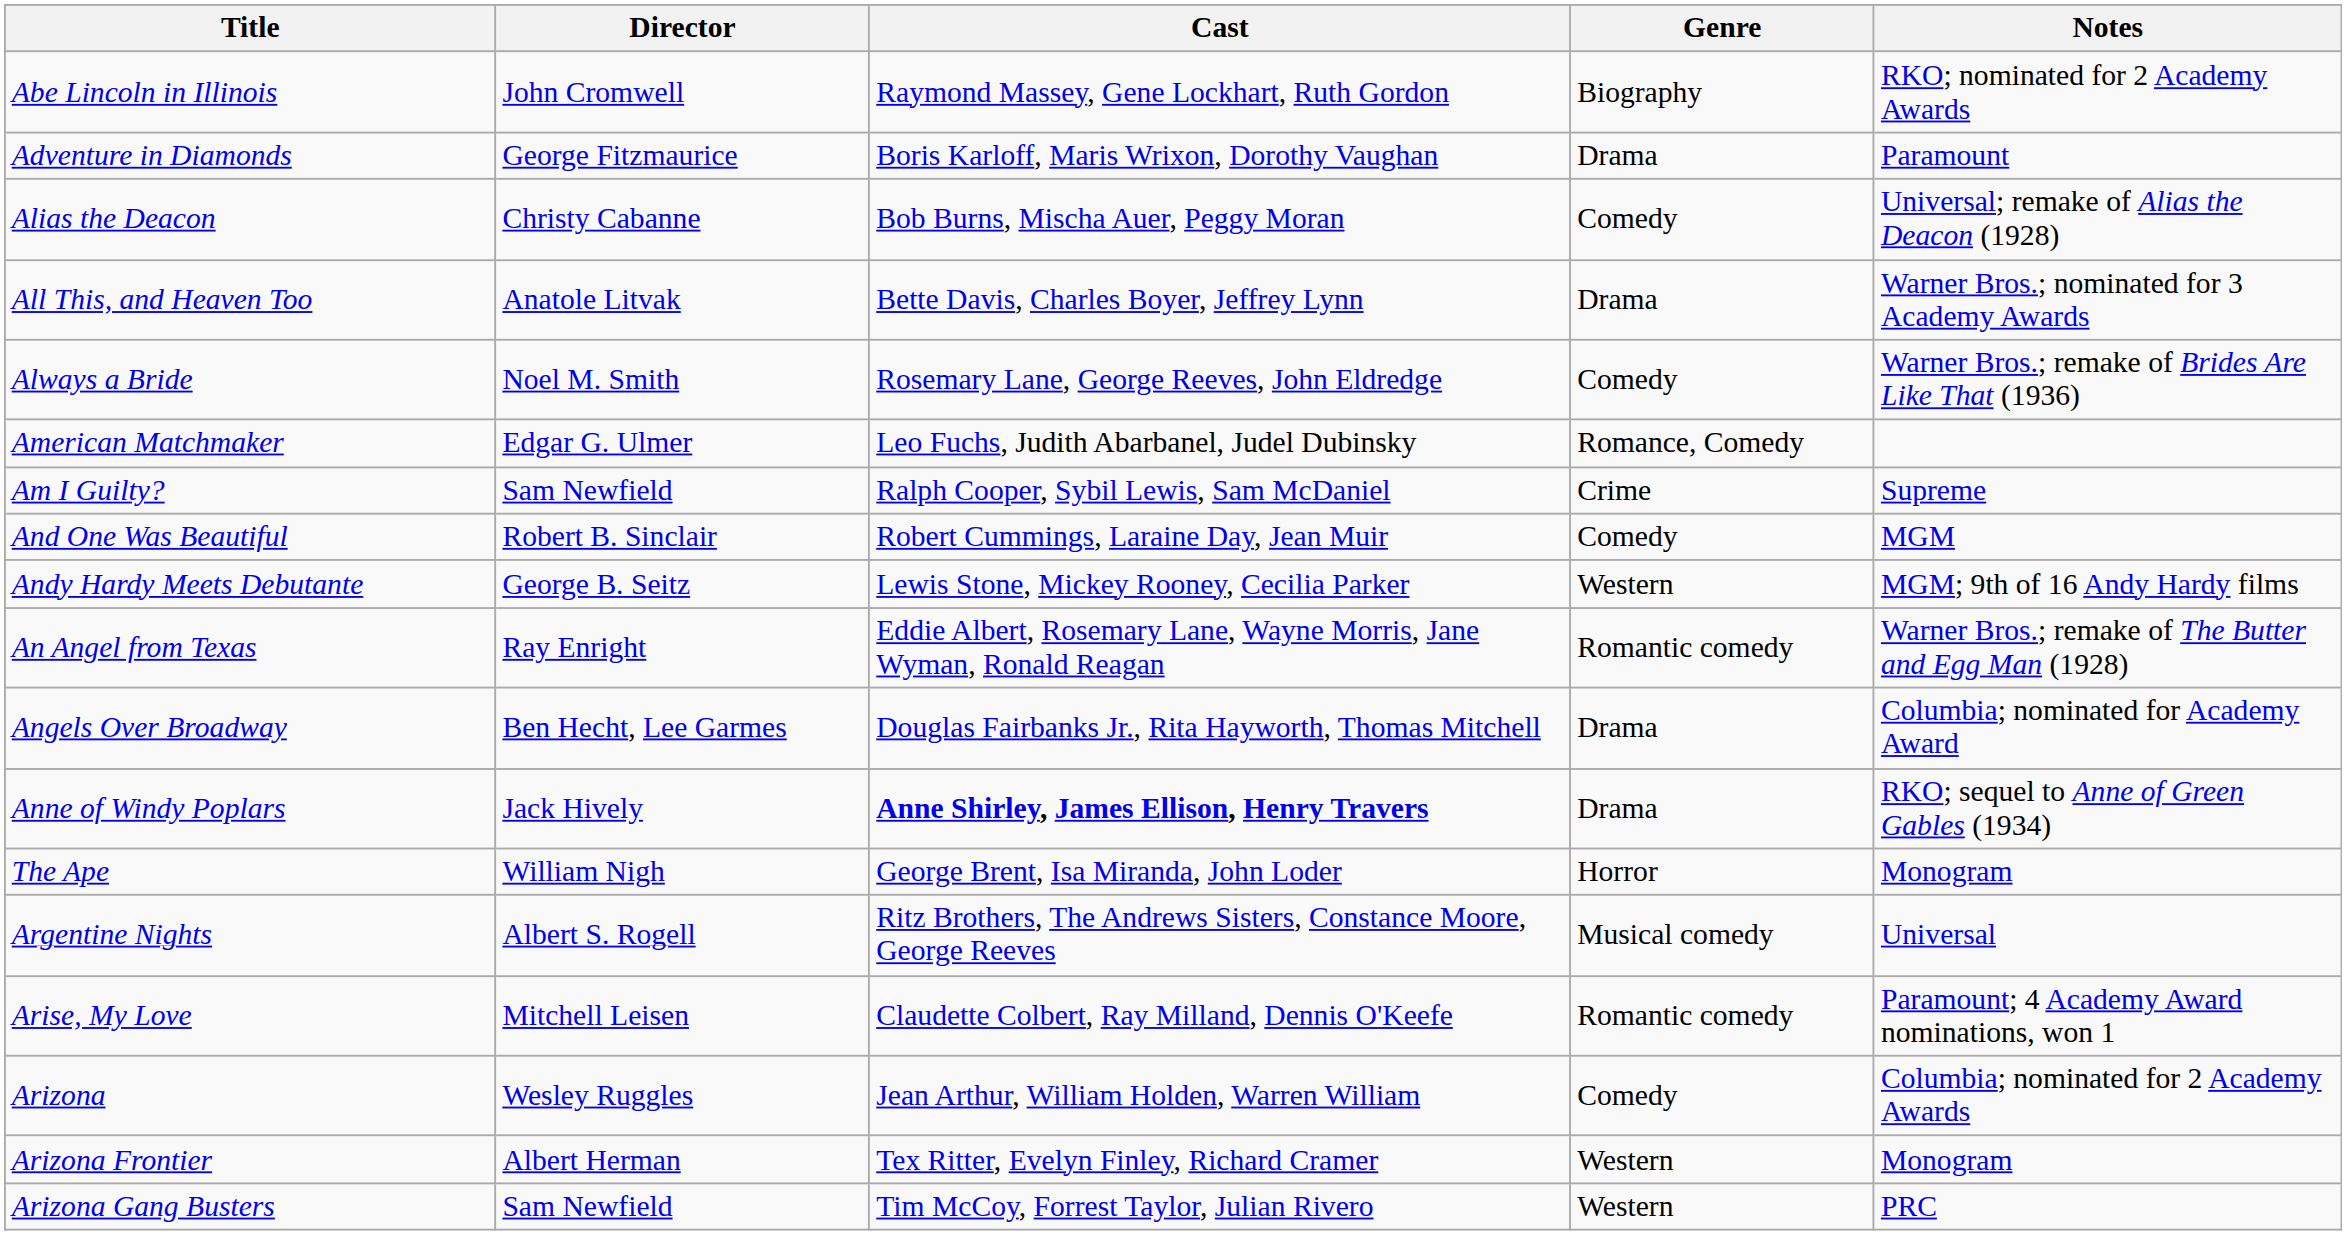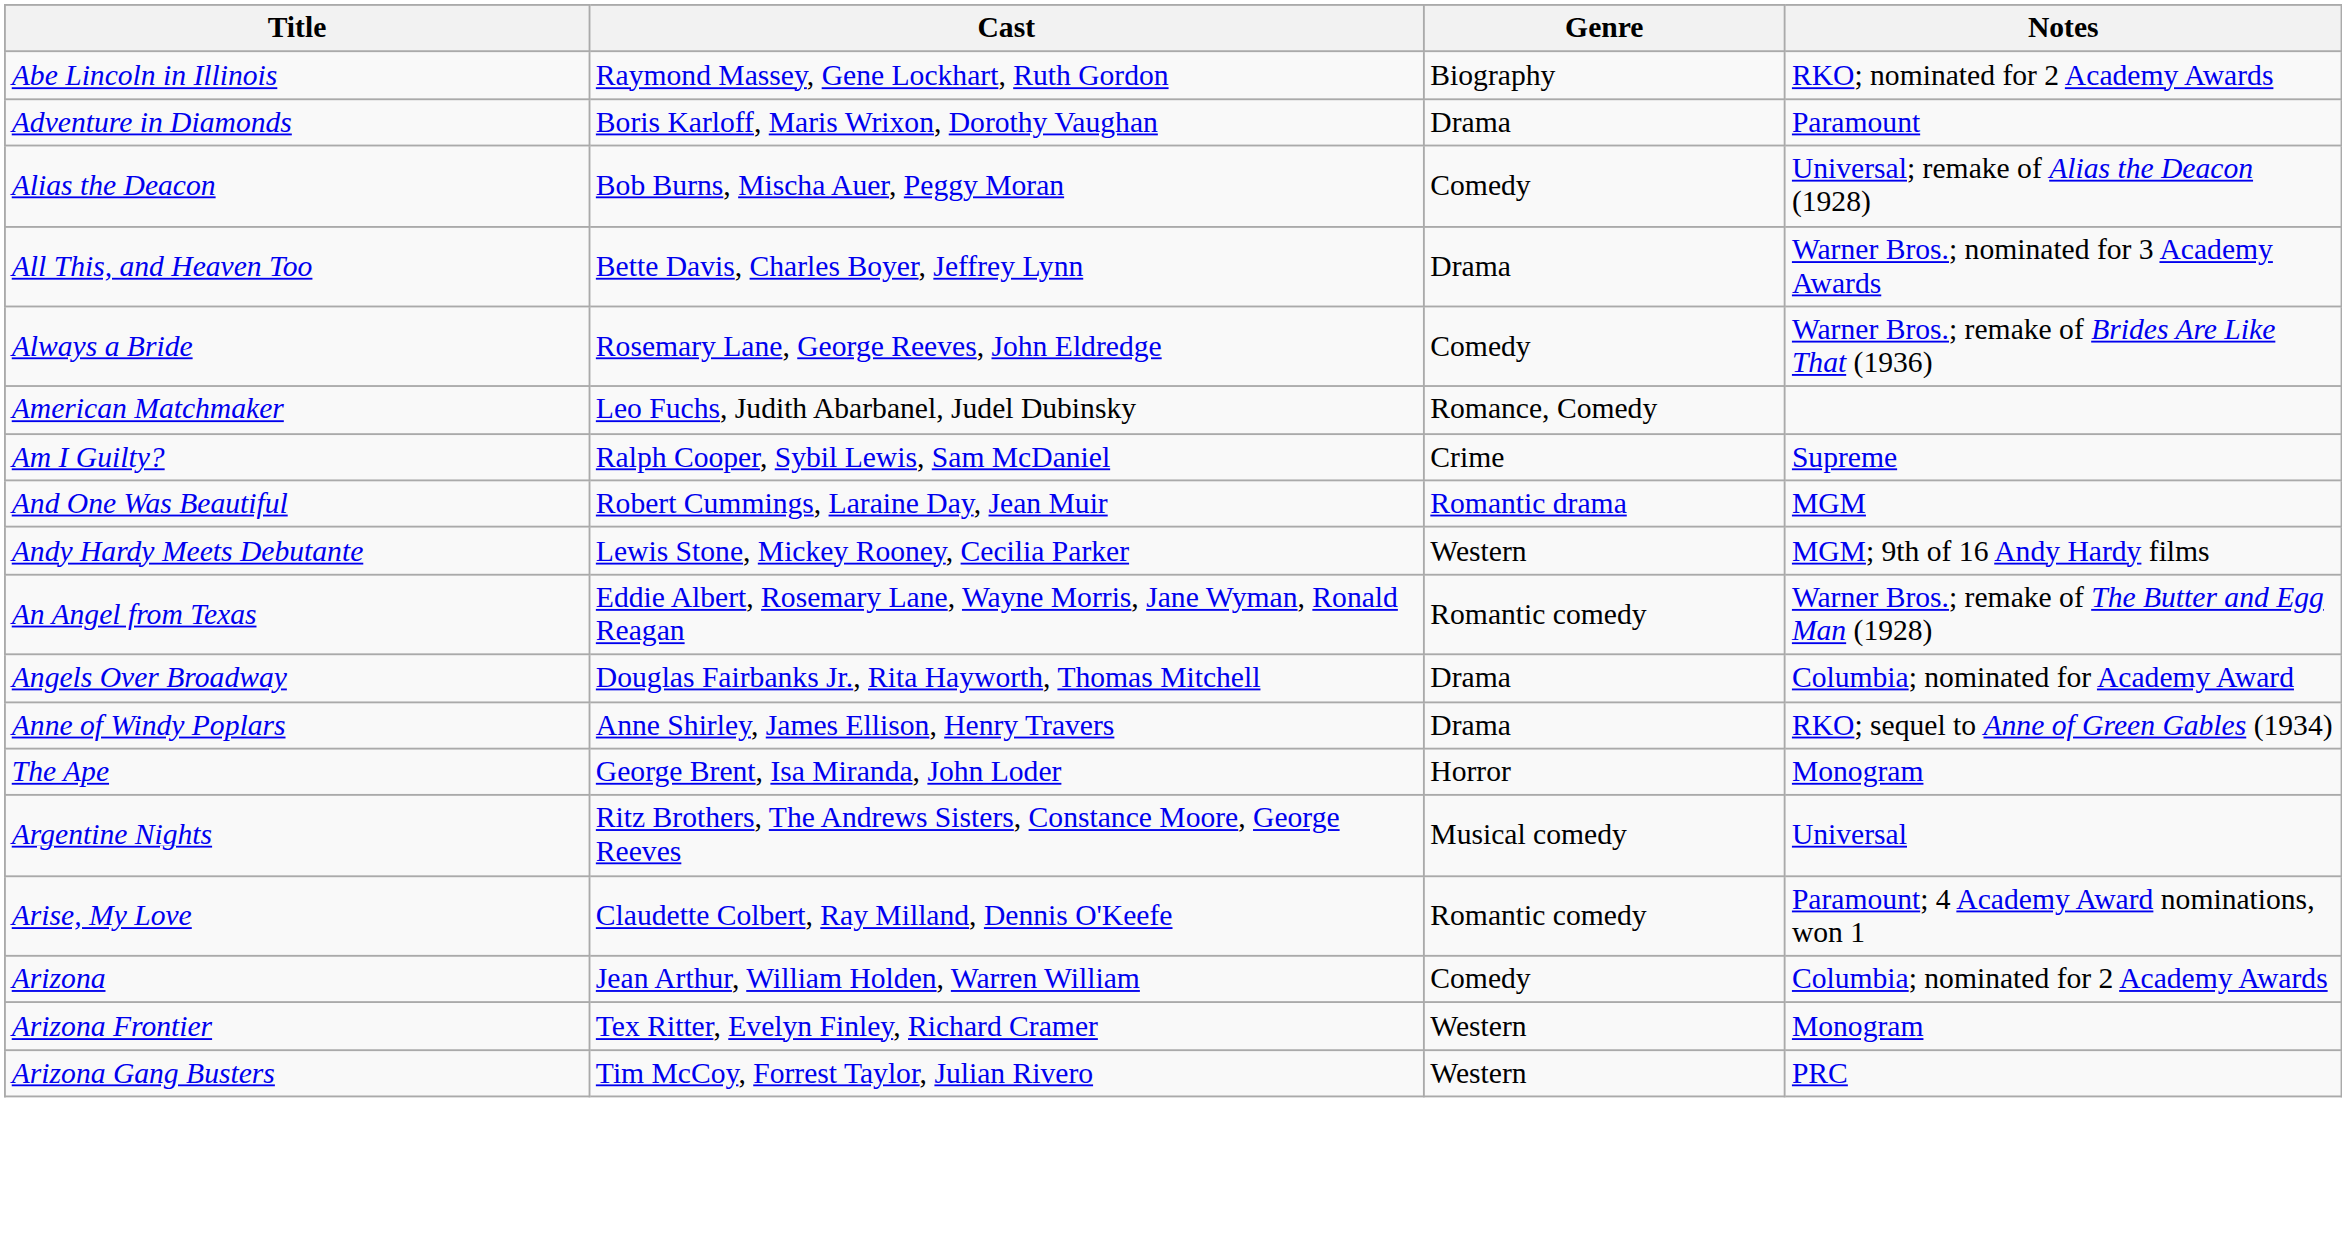 <table class="wikitable" style="width:100%;">
 <tr>
 <th style="width:21%;">Title</th>
-<th style="width:16%;">Director</th>
 <th style="width:30%;">Cast</th>
 <th style="width:13%;">Genre</th>
 <th style="width:20%;">Notes</th>
 </tr>
 <tr>
 <td><em><a href='#'>Abe Lincoln in Illinois</a></em></td>
-<td><a href='#'>John Cromwell</a></td>
 <td><a href='#'>Raymond Massey</a>, <a href='#'>Gene Lockhart</a>, <a href='#'>Ruth Gordon</a></td>
 <td>Biography</td>
 <td><a href='#'>RKO</a>; nominated for 2 <a href='#'>Academy Awards</a></td>
 </tr>
 <tr>
 <td><em><a href='#'>Adventure in Diamonds</a></em></td>
-<td><a href='#'>George Fitzmaurice</a></td>
 <td><a href='#'>Boris Karloff</a>, <a href='#'>Maris Wrixon</a>, <a href='#'>Dorothy Vaughan</a></td>
 <td>Drama</td>
 <td><a href='#'>Paramount</a></td>
 </tr>
 <tr>
 <td><em><a href='#'>Alias the Deacon</a></em></td>
-<td><a href='#'>Christy Cabanne</a></td>
 <td><a href='#'>Bob Burns</a>, <a href='#'>Mischa Auer</a>, <a href='#'>Peggy Moran</a></td>
 <td>Comedy</td>
 <td><a href='#'>Universal</a>; remake of <em><a href='#'>Alias the Deacon</a></em> (1928) </td>
 </tr>
 <tr>
 <td><em><a href='#'>All This, and Heaven Too</a></em></td>
-<td><a href='#'>Anatole Litvak</a></td>
 <td><a href='#'>Bette Davis</a>, <a href='#'>Charles Boyer</a>, <a href='#'>Jeffrey Lynn</a></td>
 <td>Drama</td>
 <td><a href='#'>Warner Bros.</a>; nominated for 3 <a href='#'>Academy Awards</a></td>
 </tr>
 <tr>
 <td><em><a href='#'>Always a Bride</a></em></td>
-<td><a href='#'>Noel M. Smith</a></td>
 <td><a href='#'>Rosemary Lane</a>, <a href='#'>George Reeves</a>, <a href='#'>John Eldredge</a></td>
 <td>Comedy</td>
 <td><a href='#'>Warner Bros.</a>; remake of <em><a href='#'>Brides Are Like That</a></em> (1936)</td>
 </tr>
 <tr>
 <td><em><a href='#'>American Matchmaker</a></em></td>
-<td><a href='#'>Edgar G. Ulmer</a></td>
 <td><a href='#'>Leo Fuchs</a>, Judith Abarbanel, Judel Dubinsky</td>
 <td>Romance, Comedy</td>
 <td></td>
 </tr>
 <tr>
 <td><em><a href='#'>Am I Guilty?</a></em></td>
-<td><a href='#'>Sam Newfield</a></td>
 <td><a href='#'>Ralph Cooper</a>, <a href='#'>Sybil Lewis</a>, <a href='#'>Sam McDaniel</a></td>
 <td>Crime</td>
 <td><a href='#'>Supreme</a></td>
 </tr>
 <tr>
 <td><em><a href='#'>And One Was Beautiful</a></em></td>
-<td><a href='#'>Robert B. Sinclair</a></td>
 <td><a href='#'>Robert Cummings</a>, <a href='#'>Laraine Day</a>, <a href='#'>Jean Muir</a></td>
-<td>Comedy</td>
+<td><a href='#'>Romantic drama</a></td>
 <td><a href='#'>MGM</a></td>
 </tr>
 <tr>
 <td><em><a href='#'>Andy Hardy Meets Debutante</a></em></td>
-<td><a href='#'>George B. Seitz</a></td>
 <td><a href='#'>Lewis Stone</a>, <a href='#'>Mickey Rooney</a>, <a href='#'>Cecilia Parker</a></td>
 <td>Western</td>
 <td><a href='#'>MGM</a>; 9th of 16 <a href='#'>Andy Hardy</a> films</td>
 </tr>
 <tr>
 <td><em><a href='#'>An Angel from Texas</a></em></td>
-<td><a href='#'>Ray Enright</a></td>
 <td><a href='#'>Eddie Albert</a>, <a href='#'>Rosemary Lane</a>, <a href='#'>Wayne Morris</a>, <a href='#'>Jane Wyman</a>, <a href='#'>Ronald Reagan</a></td>
 <td>Romantic comedy</td>
 <td><a href='#'>Warner Bros.</a>; remake of <em><a href='#'>The Butter and Egg Man</a></em> (1928)</td>
 </tr>
 <tr>
 <td><em><a href='#'>Angels Over Broadway</a></em></td>
-<td><a href='#'>Ben Hecht</a>, <a href='#'>Lee Garmes</a></td>
 <td><a href='#'>Douglas Fairbanks Jr.</a>, <a href='#'>Rita Hayworth</a>, <a href='#'>Thomas Mitchell</a></td>
 <td>Drama</td>
 <td><a href='#'>Columbia</a>; nominated for <a href='#'>Academy Award</a></td>
 </tr>
 <tr>
 <td><em><a href='#'>Anne of Windy Poplars</a></em></td>
-<td><a href='#'>Jack Hively</a></td>
-<td><strong><a href='#'>Anne Shirley</a>, <a href='#'>James Ellison</a>, <a href='#'>Henry Travers</a></strong></td>
+<td><a href='#'>Anne Shirley</a>, <a href='#'>James Ellison</a>, <a href='#'>Henry Travers</a></td>
 <td>Drama</td>
 <td><a href='#'>RKO</a>; sequel to <em><a href='#'>Anne of Green Gables</a></em> (1934)</td>
 </tr>
 <tr>
 <td><em><a href='#'>The Ape</a></em></td>
-<td><a href='#'>William Nigh</a></td>
 <td><a href='#'>George Brent</a>, <a href='#'>Isa Miranda</a>, <a href='#'>John Loder</a></td>
 <td>Horror</td>
 <td><a href='#'>Monogram</a></td>
 </tr>
 <tr>
 <td><em><a href='#'>Argentine Nights</a></em></td>
-<td><a href='#'>Albert S. Rogell</a></td>
 <td><a href='#'>Ritz Brothers</a>, <a href='#'>The Andrews Sisters</a>, <a href='#'>Constance Moore</a>, <a href='#'>George Reeves</a></td>
 <td>Musical comedy</td>
 <td><a href='#'>Universal</a></td>
 </tr>
 <tr>
 <td><em><a href='#'>Arise, My Love</a></em></td>
-<td><a href='#'>Mitchell Leisen</a></td>
 <td><a href='#'>Claudette Colbert</a>, <a href='#'>Ray Milland</a>, <a href='#'>Dennis O'Keefe</a></td>
 <td>Romantic comedy</td>
 <td><a href='#'>Paramount</a>; 4 <a href='#'>Academy Award</a> nominations, won 1</td>
 </tr>
 <tr>
 <td><em><a href='#'>Arizona</a></em></td>
-<td><a href='#'>Wesley Ruggles</a></td>
 <td><a href='#'>Jean Arthur</a>, <a href='#'>William Holden</a>, <a href='#'>Warren William</a></td>
 <td>Comedy</td>
 <td><a href='#'>Columbia</a>; nominated for 2 <a href='#'>Academy Awards</a></td>
 </tr>
 <tr>
 <td><em><a href='#'>Arizona Frontier</a></em></td>
-<td><a href='#'>Albert Herman</a></td>
 <td><a href='#'>Tex Ritter</a>, <a href='#'>Evelyn Finley</a>, <a href='#'>Richard Cramer</a></td>
 <td>Western</td>
 <td><a href='#'>Monogram</a></td>
 </tr>
 <tr>
 <td><em><a href='#'>Arizona Gang Busters</a></em></td>
-<td><a href='#'>Sam Newfield</a></td>
 <td><a href='#'>Tim McCoy</a>, <a href='#'>Forrest Taylor</a>, <a href='#'>Julian Rivero</a></td>
 <td>Western</td>
 <td><a href='#'>PRC</a></td>
 </tr>
 </table>
